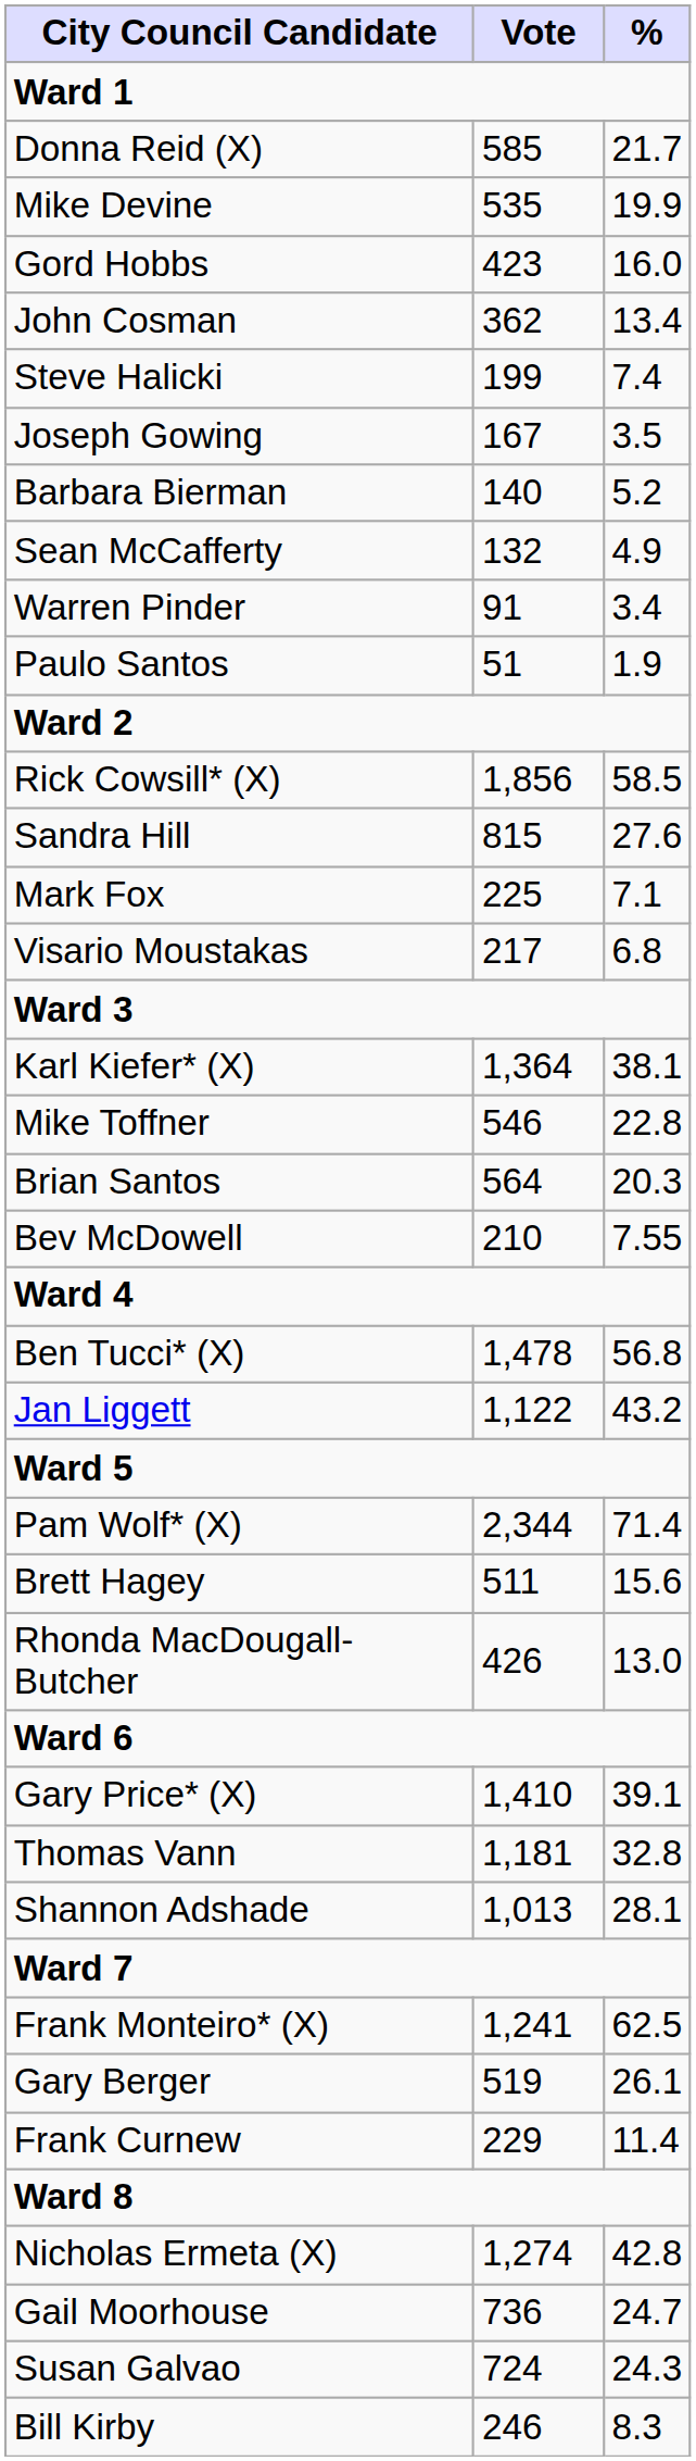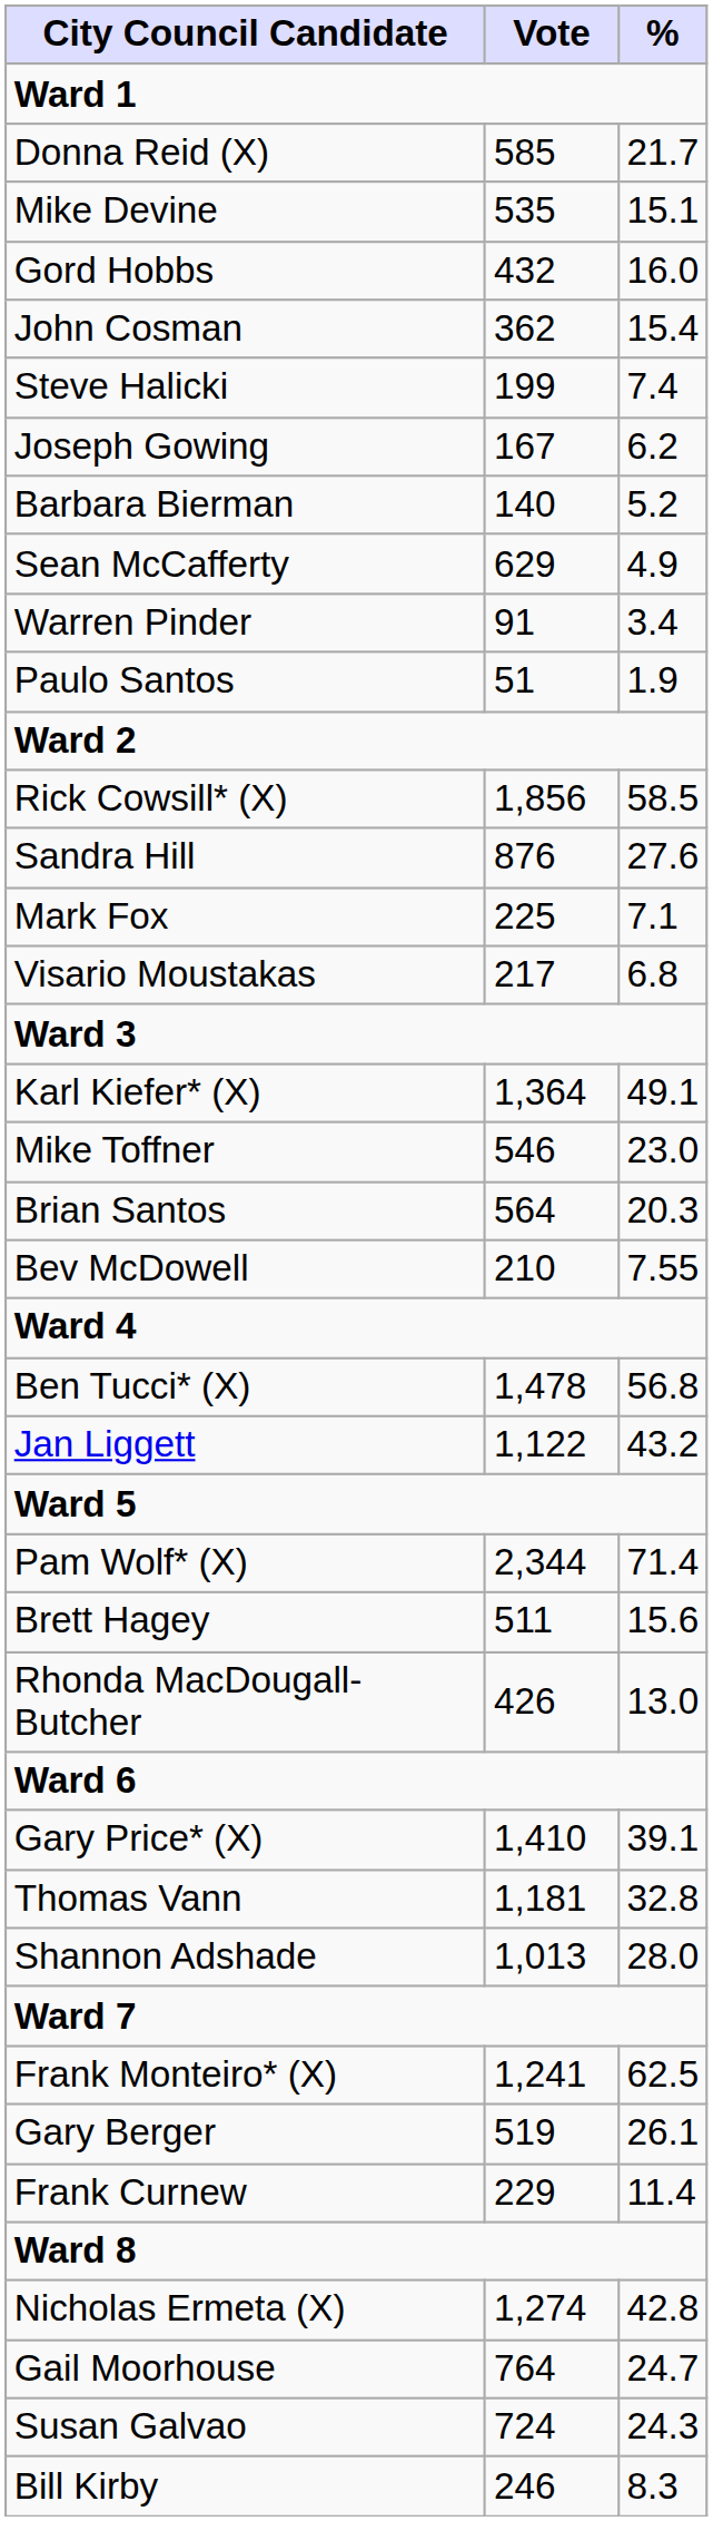 <table class="wikitable">
 <tr>
 <th style="background:#ddf; width:200px;">City Council Candidate</th>
 <th style="background:#ddf; width:50px;">Vote</th>
 <th style="background:#ddf; width:30px;">%</th>
 </tr>
 <tr>
 <td colspan="4"><strong>Ward 1</strong></td>
 </tr>
 <tr>
 <td>Donna Reid (X)</td>
 <td>585</td>
 <td>21.7</td>
 </tr>
 <tr>
 <td>Mike Devine</td>
 <td>535</td>
-<td>19.9</td>
+<td>15.1</td>
 </tr>
 <tr>
 <td>Gord Hobbs</td>
-<td>423</td>
+<td>432</td>
 <td>16.0</td>
 </tr>
 <tr>
 <td>John Cosman</td>
 <td>362</td>
-<td>13.4</td>
+<td>15.4</td>
 </tr>
 <tr>
 <td>Steve Halicki</td>
 <td>199</td>
 <td>7.4</td>
 </tr>
 <tr>
 <td>Joseph Gowing</td>
 <td>167</td>
-<td>3.5</td>
+<td>6.2</td>
 </tr>
 <tr>
 <td>Barbara Bierman</td>
 <td>140</td>
 <td>5.2</td>
 </tr>
 <tr>
 <td>Sean McCafferty</td>
-<td>132</td>
+<td>629</td>
 <td>4.9</td>
 </tr>
 <tr>
 <td>Warren Pinder</td>
 <td>91</td>
 <td>3.4</td>
 </tr>
 <tr>
 <td>Paulo Santos</td>
 <td>51</td>
 <td>1.9</td>
 </tr>
 <tr>
 <td colspan="4"><strong>Ward 2</strong></td>
 </tr>
 <tr>
 <td>Rick Cowsill* (X)</td>
 <td>1,856</td>
 <td>58.5</td>
 </tr>
 <tr>
 <td>Sandra Hill</td>
-<td>815</td>
+<td>876</td>
 <td>27.6</td>
 </tr>
 <tr>
 <td>Mark Fox</td>
 <td>225</td>
 <td>7.1</td>
 </tr>
 <tr>
 <td>Visario Moustakas</td>
 <td>217</td>
 <td>6.8</td>
 </tr>
 <tr>
 <td colspan="4"><strong>Ward 3</strong></td>
 </tr>
 <tr>
 <td>Karl Kiefer* (X)</td>
 <td>1,364</td>
-<td>38.1</td>
+<td>49.1</td>
 </tr>
 <tr>
 <td>Mike Toffner</td>
 <td>546</td>
-<td>22.8</td>
+<td>23.0</td>
 </tr>
 <tr>
 <td>Brian Santos</td>
 <td>564</td>
 <td>20.3</td>
 </tr>
 <tr>
 <td>Bev McDowell</td>
 <td>210</td>
 <td>7.55</td>
 </tr>
 <tr>
 <td colspan="4"><strong>Ward 4</strong></td>
 </tr>
 <tr>
 <td>Ben Tucci* (X)</td>
 <td>1,478</td>
 <td>56.8</td>
 </tr>
 <tr>
 <td><a href='#'>Jan Liggett</a></td>
 <td>1,122</td>
 <td>43.2</td>
 </tr>
 <tr>
 <td colspan="4"><strong>Ward 5</strong></td>
 </tr>
 <tr>
 <td>Pam Wolf* (X)</td>
 <td>2,344</td>
 <td>71.4</td>
 </tr>
 <tr>
 <td>Brett Hagey</td>
 <td>511</td>
 <td>15.6</td>
 </tr>
 <tr>
 <td>Rhonda MacDougall-Butcher</td>
 <td>426</td>
 <td>13.0</td>
 </tr>
 <tr>
 <td colspan="4"><strong>Ward 6</strong></td>
 </tr>
 <tr>
 <td>Gary Price* (X)</td>
 <td>1,410</td>
 <td>39.1</td>
 </tr>
 <tr>
 <td>Thomas Vann</td>
 <td>1,181</td>
 <td>32.8</td>
 </tr>
 <tr>
 <td>Shannon Adshade</td>
 <td>1,013</td>
-<td>28.1</td>
+<td>28.0</td>
 </tr>
 <tr>
 <td colspan="4"><strong>Ward 7</strong></td>
 </tr>
 <tr>
 <td>Frank Monteiro* (X)</td>
 <td>1,241</td>
 <td>62.5</td>
 </tr>
 <tr>
 <td>Gary Berger</td>
 <td>519</td>
 <td>26.1</td>
 </tr>
 <tr>
 <td>Frank Curnew</td>
 <td>229</td>
 <td>11.4</td>
 </tr>
 <tr>
 <td colspan="4"><strong>Ward 8</strong></td>
 </tr>
 <tr>
 <td>Nicholas Ermeta (X)</td>
 <td>1,274</td>
 <td>42.8</td>
 </tr>
 <tr>
 <td>Gail Moorhouse</td>
-<td>736</td>
+<td>764</td>
 <td>24.7</td>
 </tr>
 <tr>
 <td>Susan Galvao</td>
 <td>724</td>
 <td>24.3</td>
 </tr>
 <tr>
 <td>Bill Kirby</td>
 <td>246</td>
 <td>8.3</td>
 </tr>
 </table>
